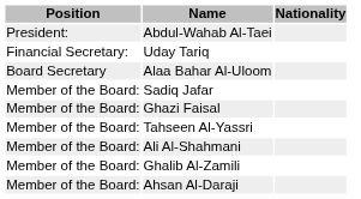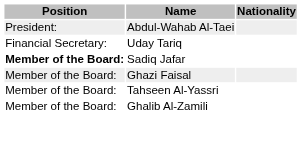 <table class="toccolours">
 <tr>
 <th bgcolor=silver>Position</th>
 <th bgcolor=silver>Name</th>
 <th bgcolor=silver>Nationality</th>
 </tr>
 <tr bgcolor=#eeeeee>
 <td>President:</td>
 <td>Abdul-Wahab Al-Taei</td>
 <td></td>
 </tr>
 <tr>
 <td>Financial Secretary:</td>
 <td>Uday Tariq</td>
 <td></td>
 </tr>
-<tr bgcolor=#eeeeee>
-<td>Board Secretary</td>
-<td>Alaa Bahar Al-Uloom</td>
-<td></td>
-</tr>
 <tr>
-<td>Member of the Board:</td>
+<td><strong>Member of the Board:</strong></td>
 <td>Sadiq Jafar</td>
 <td></td>
 </tr>
 <tr bgcolor=#eeeeee>
 <td>Member of the Board:</td>
 <td>Ghazi Faisal</td>
 <td></td>
 </tr>
 <tr>
 <td>Member of the Board:</td>
 <td>Tahseen Al-Yassri</td>
 <td></td>
 </tr>
-<tr bgcolor=#eeeeee>
-<td>Member of the Board:</td>
-<td>Ali Al-Shahmani</td>
-<td></td>
-</tr>
 <tr>
 <td>Member of the Board:</td>
 <td>Ghalib Al-Zamili</td>
 <td></td>
 </tr>
-<tr bgcolor=#eeeeee>
-<td>Member of the Board:</td>
-<td>Ahsan Al-Daraji</td>
-<td></td>
-</tr>
 </table>
